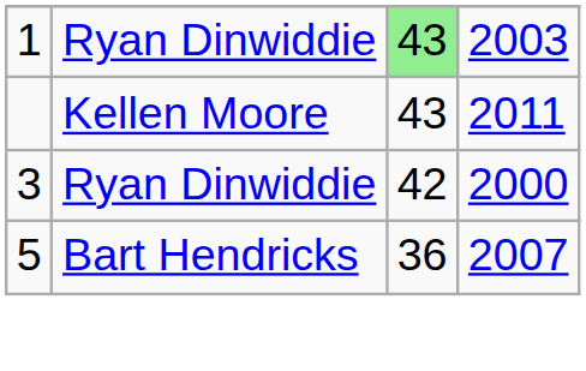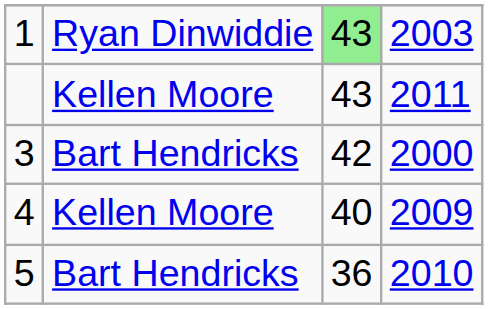 <table class="wikitable">
 <tr>
 </tr>
 <tr>
 <td>1</td>
 <td><a href='#'>Ryan Dinwiddie</a></td>
 <td style="background: lightgreen;"><abbr>43</abbr></td>
 <td><a href='#'>2003</a></td>
 </tr>
 <tr>
 <td></td>
 <td><a href='#'>Kellen Moore</a></td>
 <td><abbr>43</abbr></td>
 <td><a href='#'>2011</a></td>
 </tr>
 <tr>
 <td>3</td>
-<td><a href='#'>Ryan Dinwiddie</a></td>
+<td><a href='#'>Bart Hendricks</a></td>
 <td><abbr>42</abbr></td>
 <td><a href='#'>2000</a></td>
+</tr>
+<tr>
+<td>4</td>
+<td><a href='#'>Kellen Moore</a></td>
+<td><abbr>40</abbr></td>
+<td><a href='#'>2009</a></td>
 </tr>
 <tr>
 <td>5</td>
 <td><a href='#'>Bart Hendricks</a></td>
 <td><abbr>36</abbr></td>
-<td><a href='#'>2007</a></td>
+<td><a href='#'>2010</a></td>
 </tr>
 </table>
